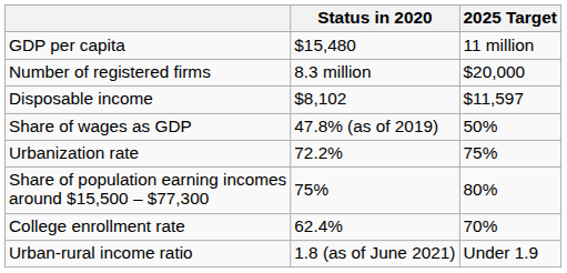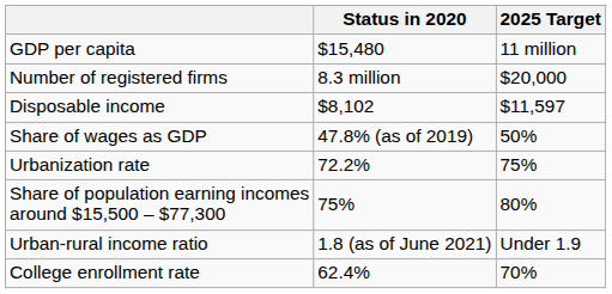 <table class="wikitable">
 <tr>
 <th></th>
 <th>Status in 2020</th>
 <th>2025 Target</th>
 </tr>
 <tr>
 <td>GDP per capita</td>
 <td>$15,480</td>
 <td>11 million</td>
 </tr>
 <tr>
 <td>Number of registered firms</td>
 <td>8.3 million</td>
 <td>$20,000</td>
 </tr>
 <tr>
 <td>Disposable income</td>
 <td>$8,102</td>
 <td>$11,597</td>
 </tr>
 <tr>
 <td>Share of wages as GDP</td>
 <td>47.8% (as of 2019)</td>
 <td>50%</td>
 </tr>
 <tr>
 <td>Urbanization rate</td>
 <td>72.2%</td>
 <td>75%</td>
 </tr>
 <tr>
 <td>Share of population earning incomes<br>around $15,500 – $77,300</td>
 <td>75%</td>
 <td>80%</td>
 </tr>
 <tr>
+<td>Urban-rural income ratio</td>
+<td>1.8 (as of June 2021)</td>
+<td>Under 1.9</td>
+</tr>
+<tr>
 <td>College enrollment rate</td>
 <td>62.4%</td>
 <td>70%</td>
 </tr>
-<tr>
-<td>Urban-rural income ratio</td>
-<td>1.8 (as of June 2021)</td>
-<td>Under 1.9</td>
-</tr>
 </table>
